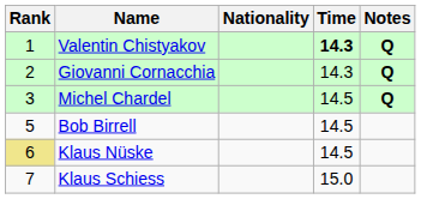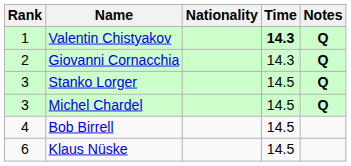 <table class="wikitable sortable" style="text-align:center">
 <tr>
 <th>Rank</th>
 <th>Name</th>
 <th>Nationality</th>
 <th>Time</th>
 <th>Notes</th>
 </tr>
 <tr bgcolor=ccffcc>
 <td>1</td>
 <td align=left><a href='#'>Valentin Chistyakov</a></td>
 <td align=left></td>
 <td><strong>14.3</strong></td>
 <td><strong>Q</strong></td>
 </tr>
 <tr bgcolor=ccffcc>
 <td>2</td>
 <td align=left><a href='#'>Giovanni Cornacchia</a></td>
 <td align=left></td>
 <td>14.3</td>
 <td><strong>Q</strong></td>
 </tr>
 <tr bgcolor=ccffcc>
 <td>3</td>
+<td align=left><a href='#'>Stanko Lorger</a></td>
+<td align=left></td>
+<td>14.5</td>
+<td><strong>Q</strong></td>
+</tr>
+<tr bgcolor=ccffcc>
+<td>3</td>
 <td align=left><a href='#'>Michel Chardel</a></td>
 <td align=left></td>
 <td>14.5</td>
 <td><strong>Q</strong></td>
 </tr>
 <tr>
-<td>5</td>
+<td>4</td>
 <td align=left><a href='#'>Bob Birrell</a></td>
 <td align=left></td>
 <td>14.5</td>
 <td></td>
 </tr>
 <tr>
-<td style="background: khaki;">6</td>
+<td>6</td>
 <td align=left><a href='#'>Klaus Nüske</a></td>
 <td align=left></td>
 <td>14.5</td>
 <td></td>
 </tr>
-<tr>
-<td>7</td>
-<td align=left><a href='#'>Klaus Schiess</a></td>
-<td align=left></td>
-<td>15.0</td>
-<td></td>
-</tr>
 </table>
